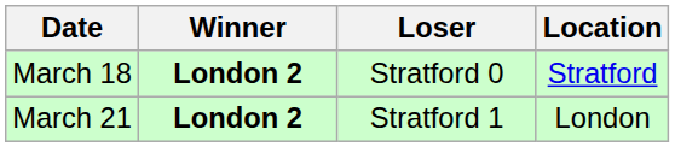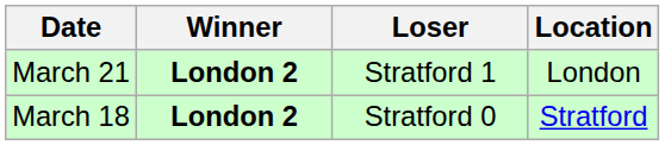 <table class="wikitable">
 <tr>
 <th width="20%">Date</th>
 <th width="30%">Winner</th>
 <th width="30%">Loser</th>
 <th width="20%">Location</th>
 </tr>
 <tr align="center" bgcolor="#CCFFCC">
+<td align="left">March 21</td>
+<td><strong>London 2</strong></td>
+<td>Stratford 1</td>
+<td>London</td>
+</tr>
+<tr align="center" bgcolor="#CCFFCC">
 <td align="left">March 18</td>
 <td><strong>London 2</strong></td>
 <td>Stratford 0</td>
 <td><a href='#'>Stratford</a></td>
 </tr>
-<tr align="center" bgcolor="#CCFFCC">
-<td align="left">March 21</td>
-<td><strong>London 2</strong></td>
-<td>Stratford 1</td>
-<td>London</td>
-</tr>
 </table>
